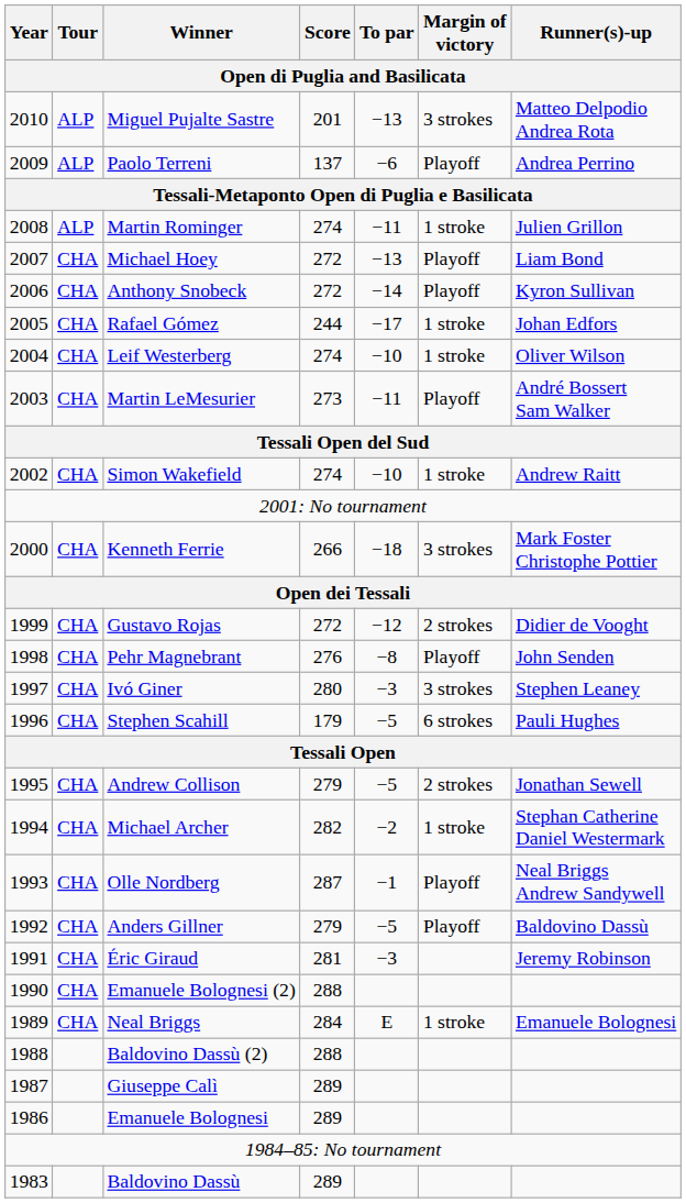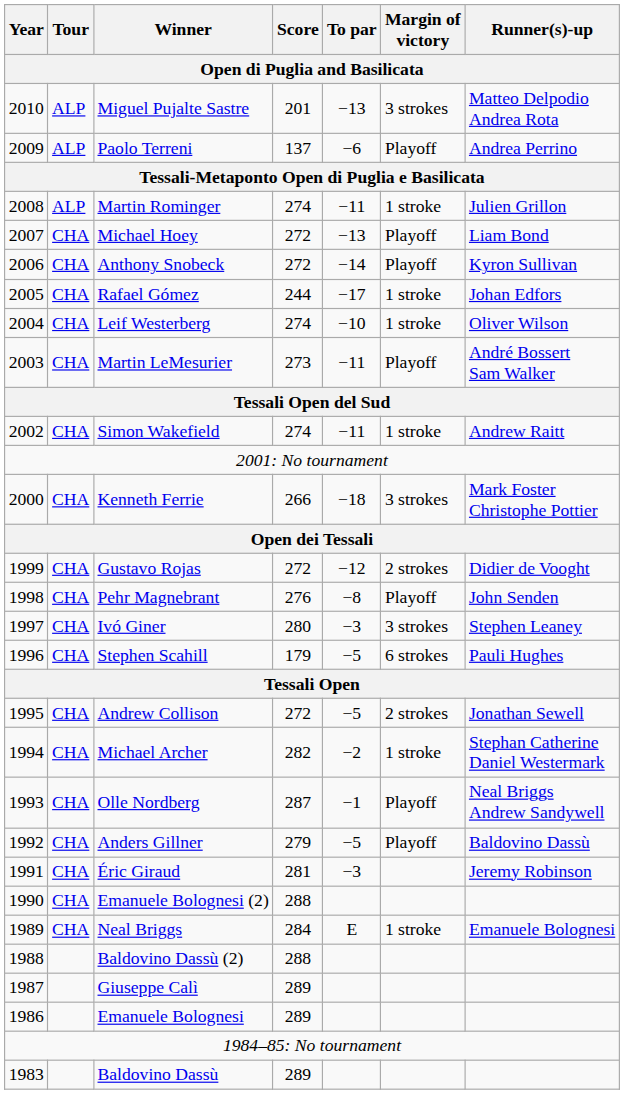 <table class="wikitable" style="font-size:95%">
 <tr>
 <th>Year</th>
 <th>Tour</th>
 <th>Winner</th>
 <th>Score</th>
 <th>To par</th>
 <th>Margin of<br>victory</th>
 <th>Runner(s)-up</th>
 </tr>
 <tr>
 <th colspan=8>Open di Puglia and Basilicata</th>
 </tr>
 <tr>
 <td>2010</td>
 <td><a href='#'>ALP</a></td>
 <td> <a href='#'>Miguel Pujalte Sastre</a></td>
 <td align=center>201</td>
 <td align=center>−13</td>
 <td>3 strokes</td>
 <td> <a href='#'>Matteo Delpodio</a><br> <a href='#'>Andrea Rota</a></td>
 </tr>
 <tr>
 <td>2009</td>
 <td><a href='#'>ALP</a></td>
 <td> <a href='#'>Paolo Terreni</a></td>
 <td align=center>137</td>
 <td align=center>−6</td>
 <td>Playoff</td>
 <td> <a href='#'>Andrea Perrino</a></td>
 </tr>
 <tr>
 <th colspan=8>Tessali-Metaponto Open di Puglia e Basilicata</th>
 </tr>
 <tr>
 <td>2008</td>
 <td><a href='#'>ALP</a></td>
 <td> <a href='#'>Martin Rominger</a></td>
 <td align=center>274</td>
 <td align=center>−11</td>
 <td>1 stroke</td>
 <td> <a href='#'>Julien Grillon</a></td>
 </tr>
 <tr>
 <td>2007</td>
 <td><a href='#'>CHA</a></td>
 <td> <a href='#'>Michael Hoey</a></td>
 <td align=center>272</td>
 <td align=center>−13</td>
 <td>Playoff</td>
 <td> <a href='#'>Liam Bond</a></td>
 </tr>
 <tr>
 <td>2006</td>
 <td><a href='#'>CHA</a></td>
 <td> <a href='#'>Anthony Snobeck</a></td>
 <td align=center>272</td>
 <td align=center>−14</td>
 <td>Playoff</td>
 <td> <a href='#'>Kyron Sullivan</a></td>
 </tr>
 <tr>
 <td>2005</td>
 <td><a href='#'>CHA</a></td>
 <td> <a href='#'>Rafael Gómez</a></td>
 <td align=center>244</td>
 <td align=center>−17</td>
 <td>1 stroke</td>
 <td> <a href='#'>Johan Edfors</a></td>
 </tr>
 <tr>
 <td>2004</td>
 <td><a href='#'>CHA</a></td>
 <td> <a href='#'>Leif Westerberg</a></td>
 <td align=center>274</td>
 <td align=center>−10</td>
 <td>1 stroke</td>
 <td> <a href='#'>Oliver Wilson</a></td>
 </tr>
 <tr>
 <td>2003</td>
 <td><a href='#'>CHA</a></td>
 <td> <a href='#'>Martin LeMesurier</a></td>
 <td align=center>273</td>
 <td align=center>−11</td>
 <td>Playoff</td>
 <td> <a href='#'>André Bossert</a><br> <a href='#'>Sam Walker</a></td>
 </tr>
 <tr>
 <th colspan=8>Tessali Open del Sud</th>
 </tr>
 <tr>
 <td>2002</td>
 <td><a href='#'>CHA</a></td>
 <td> <a href='#'>Simon Wakefield</a></td>
 <td align=center>274</td>
-<td align=center>−10</td>
+<td align=center>−11</td>
 <td>1 stroke</td>
 <td> <a href='#'>Andrew Raitt</a></td>
 </tr>
 <tr>
 <td colspan=8 align=center><em>2001: No tournament</em></td>
 </tr>
 <tr>
 <td>2000</td>
 <td><a href='#'>CHA</a></td>
 <td> <a href='#'>Kenneth Ferrie</a></td>
 <td align=center>266</td>
 <td align=center>−18</td>
 <td>3 strokes</td>
 <td> <a href='#'>Mark Foster</a><br> <a href='#'>Christophe Pottier</a></td>
 </tr>
 <tr>
 <th colspan=8>Open dei Tessali</th>
 </tr>
 <tr>
 <td>1999</td>
 <td><a href='#'>CHA</a></td>
 <td> <a href='#'>Gustavo Rojas</a></td>
 <td align=center>272</td>
 <td align=center>−12</td>
 <td>2 strokes</td>
 <td> <a href='#'>Didier de Vooght</a></td>
 </tr>
 <tr>
 <td>1998</td>
 <td><a href='#'>CHA</a></td>
 <td> <a href='#'>Pehr Magnebrant</a></td>
 <td align=center>276</td>
 <td align=center>−8</td>
 <td>Playoff</td>
 <td> <a href='#'>John Senden</a></td>
 </tr>
 <tr>
 <td>1997</td>
 <td><a href='#'>CHA</a></td>
 <td> <a href='#'>Ivó Giner</a></td>
 <td align=center>280</td>
 <td align=center>−3</td>
 <td>3 strokes</td>
 <td> <a href='#'>Stephen Leaney</a></td>
 </tr>
 <tr>
 <td>1996</td>
 <td><a href='#'>CHA</a></td>
 <td> <a href='#'>Stephen Scahill</a></td>
 <td align=center>179</td>
 <td align=center>−5</td>
 <td>6 strokes</td>
 <td> <a href='#'>Pauli Hughes</a></td>
 </tr>
 <tr>
 <th colspan=8>Tessali Open</th>
 </tr>
 <tr>
 <td>1995</td>
 <td><a href='#'>CHA</a></td>
 <td> <a href='#'>Andrew Collison</a></td>
-<td align=center>279</td>
+<td align=center>272</td>
 <td align=center>−5</td>
 <td>2 strokes</td>
 <td> <a href='#'>Jonathan Sewell</a></td>
 </tr>
 <tr>
 <td>1994</td>
 <td><a href='#'>CHA</a></td>
 <td> <a href='#'>Michael Archer</a></td>
 <td align=center>282</td>
 <td align=center>−2</td>
 <td>1 stroke</td>
 <td> <a href='#'>Stephan Catherine</a><br> <a href='#'>Daniel Westermark</a></td>
 </tr>
 <tr>
 <td>1993</td>
 <td><a href='#'>CHA</a></td>
 <td> <a href='#'>Olle Nordberg</a></td>
 <td align=center>287</td>
 <td align=center>−1</td>
 <td>Playoff</td>
 <td> <a href='#'>Neal Briggs</a><br> <a href='#'>Andrew Sandywell</a></td>
 </tr>
 <tr>
 <td>1992</td>
 <td><a href='#'>CHA</a></td>
 <td> <a href='#'>Anders Gillner</a></td>
 <td align=center>279</td>
 <td align=center>−5</td>
 <td>Playoff</td>
 <td> <a href='#'>Baldovino Dassù</a></td>
 </tr>
 <tr>
 <td>1991</td>
 <td><a href='#'>CHA</a></td>
 <td> <a href='#'>Éric Giraud</a></td>
 <td align=center>281</td>
 <td align=center>−3</td>
 <td></td>
 <td> <a href='#'>Jeremy Robinson</a></td>
 </tr>
 <tr>
 <td>1990</td>
 <td><a href='#'>CHA</a></td>
 <td> <a href='#'>Emanuele Bolognesi</a> (2)</td>
 <td align=center>288</td>
 <td align=center></td>
 <td></td>
 <td></td>
 </tr>
 <tr>
 <td>1989</td>
 <td><a href='#'>CHA</a></td>
 <td> <a href='#'>Neal Briggs</a></td>
 <td align=center>284</td>
 <td align=center>E</td>
 <td>1 stroke</td>
 <td> <a href='#'>Emanuele Bolognesi</a></td>
 </tr>
 <tr>
 <td>1988</td>
 <td></td>
 <td> <a href='#'>Baldovino Dassù</a> (2)</td>
 <td align=center>288</td>
 <td align=center></td>
 <td></td>
 <td></td>
 </tr>
 <tr>
 <td>1987</td>
 <td></td>
 <td> <a href='#'>Giuseppe Calì</a></td>
 <td align=center>289</td>
 <td align=center></td>
 <td></td>
 <td></td>
 </tr>
 <tr>
 <td>1986</td>
 <td></td>
 <td> <a href='#'>Emanuele Bolognesi</a></td>
 <td align=center>289</td>
 <td align=center></td>
 <td></td>
 <td></td>
 </tr>
 <tr>
 <td colspan=8 align=center><em>1984–85: No tournament</em></td>
 </tr>
 <tr>
 <td>1983</td>
 <td></td>
 <td> <a href='#'>Baldovino Dassù</a></td>
 <td align=center>289</td>
 <td align=center></td>
 <td></td>
 <td></td>
 </tr>
 </table>
